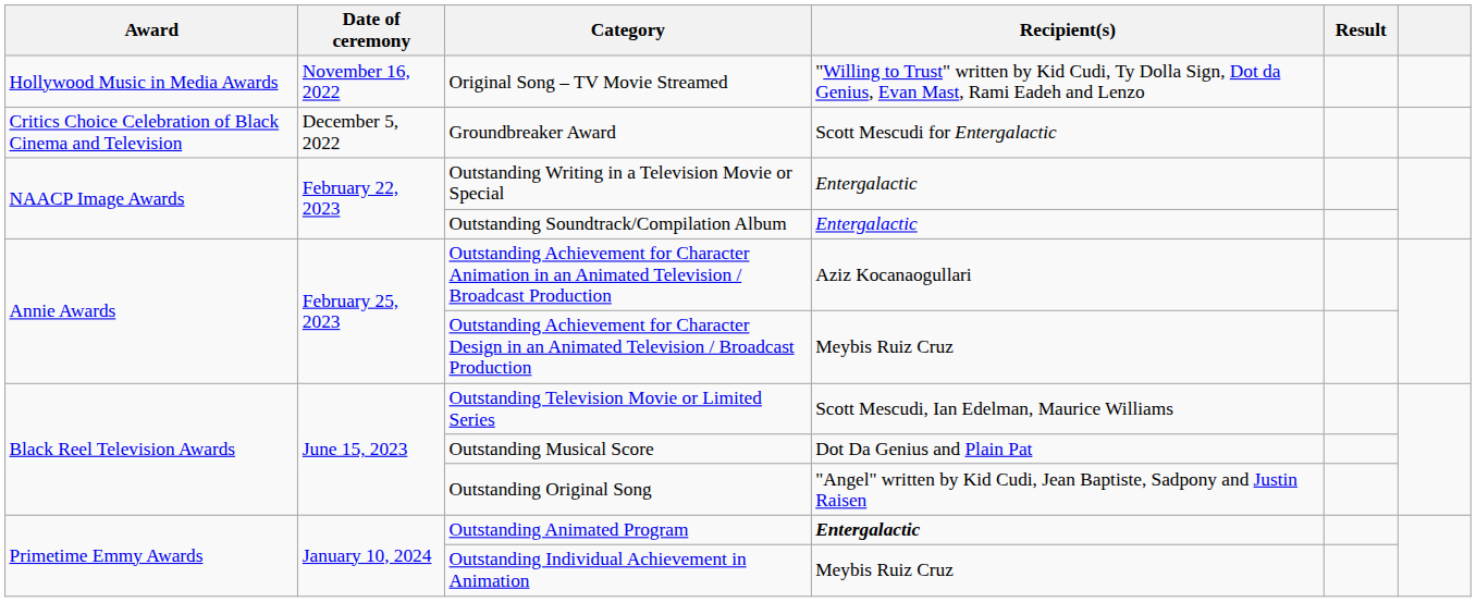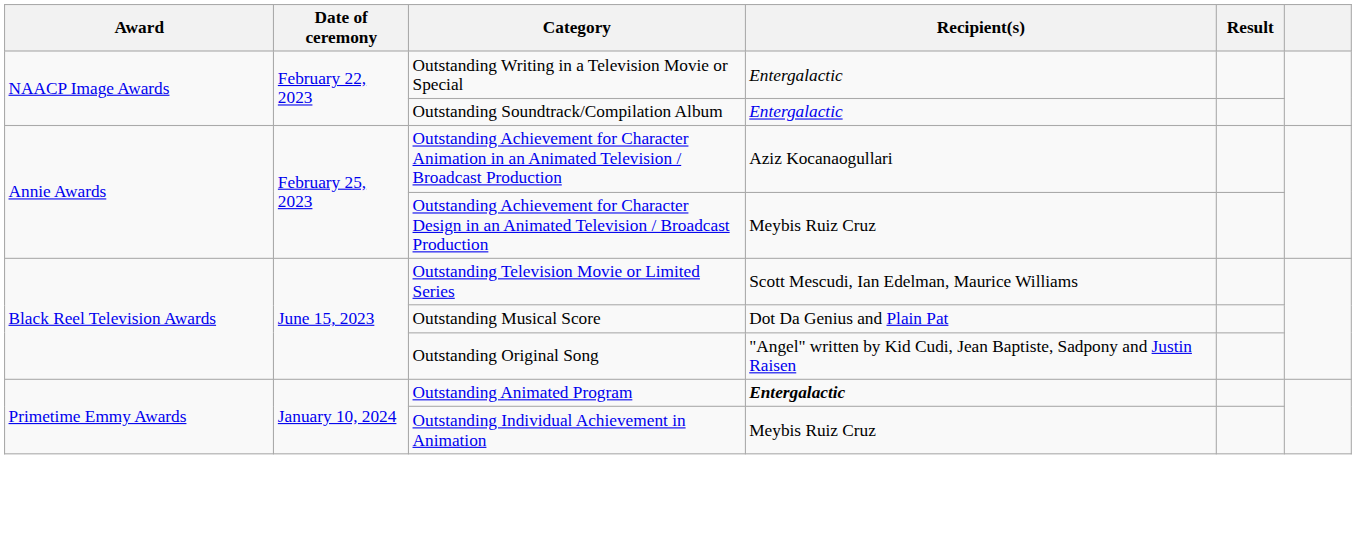 <table class="wikitable plainrowheaders sortable">
 <tr>
 <th scope="col" style="width:20%;">Award</th>
 <th scope="col" style="width:10%;">Date of ceremony</th>
 <th scope="col" style="width:25%;">Category</th>
 <th scope="col" style="width:35%;">Recipient(s)</th>
 <th scope="col" style="width:5%;">Result</th>
 <th class="unsortable" scope="col" style="width:10%;"></th>
-</tr>
-<tr>
-<td><a href='#'>Hollywood Music in Media Awards</a></td>
-<td><a href='#'>November 16, 2022</a></td>
-<td>Original Song – TV Movie Streamed</td>
-<td>"<a href='#'>Willing to Trust</a>" written by Kid Cudi, Ty Dolla Sign, <a href='#'>Dot da Genius</a>, <a href='#'>Evan Mast</a>, Rami Eadeh and Lenzo</td>
-<td></td>
-<td style="text-align:center;"></td>
-</tr>
-<tr>
-<td><a href='#'>Critics Choice Celebration of Black Cinema and Television</a></td>
-<td>December 5, 2022</td>
-<td>Groundbreaker Award</td>
-<td>Scott Mescudi for <em>Entergalactic</em></td>
-<td></td>
-<td style="text-align:center;"></td>
 </tr>
 <tr>
 <td rowspan="2"><a href='#'>NAACP Image Awards</a></td>
 <td rowspan="2"><a href='#'>February 22, 2023</a></td>
 <td>Outstanding Writing in a Television Movie or Special</td>
 <td><em>Entergalactic</em></td>
 <td></td>
 <td rowspan="2" style="text-align:center;"></td>
 </tr>
 <tr>
 <td>Outstanding Soundtrack/Compilation Album</td>
 <td><em><a href='#'>Entergalactic</a></em></td>
 <td></td>
 </tr>
 <tr>
 <td rowspan="2"><a href='#'>Annie Awards</a></td>
 <td rowspan="2"><a href='#'>February 25, 2023</a></td>
 <td><a href='#'>Outstanding Achievement for Character Animation in an Animated Television / Broadcast Production</a></td>
 <td>Aziz Kocanaogullari</td>
 <td></td>
 <td rowspan="2" align="center"></td>
 </tr>
 <tr>
 <td><a href='#'>Outstanding Achievement for Character Design in an Animated Television / Broadcast Production</a></td>
 <td>Meybis Ruiz Cruz</td>
 <td></td>
 </tr>
 <tr>
 <td rowspan="3"><a href='#'>Black Reel Television Awards</a></td>
 <td rowspan="3"><a href='#'>June 15, 2023</a></td>
 <td><a href='#'>Outstanding Television Movie or Limited Series</a></td>
 <td>Scott Mescudi, Ian Edelman, Maurice Williams</td>
 <td></td>
 <td align="center" rowspan="3"></td>
 </tr>
 <tr>
 <td>Outstanding Musical Score</td>
 <td>Dot Da Genius and <a href='#'>Plain Pat</a></td>
 <td></td>
 </tr>
 <tr>
 <td>Outstanding Original Song</td>
 <td>"Angel" written by Kid Cudi, Jean Baptiste, Sadpony and <a href='#'>Justin Raisen</a></td>
 <td></td>
 </tr>
 <tr>
 <td rowspan="2"><a href='#'>Primetime Emmy Awards</a></td>
 <td rowspan="2"><a href='#'>January 10, 2024</a></td>
 <td><a href='#'>Outstanding Animated Program</a></td>
 <td><strong><em>Entergalactic</em></strong></td>
 <td></td>
 <td rowspan="2" style="text-align:center;"></td>
 </tr>
 <tr>
 <td><a href='#'>Outstanding Individual Achievement in Animation</a></td>
 <td>Meybis Ruiz Cruz</td>
 <td></td>
 </tr>
 </table>
